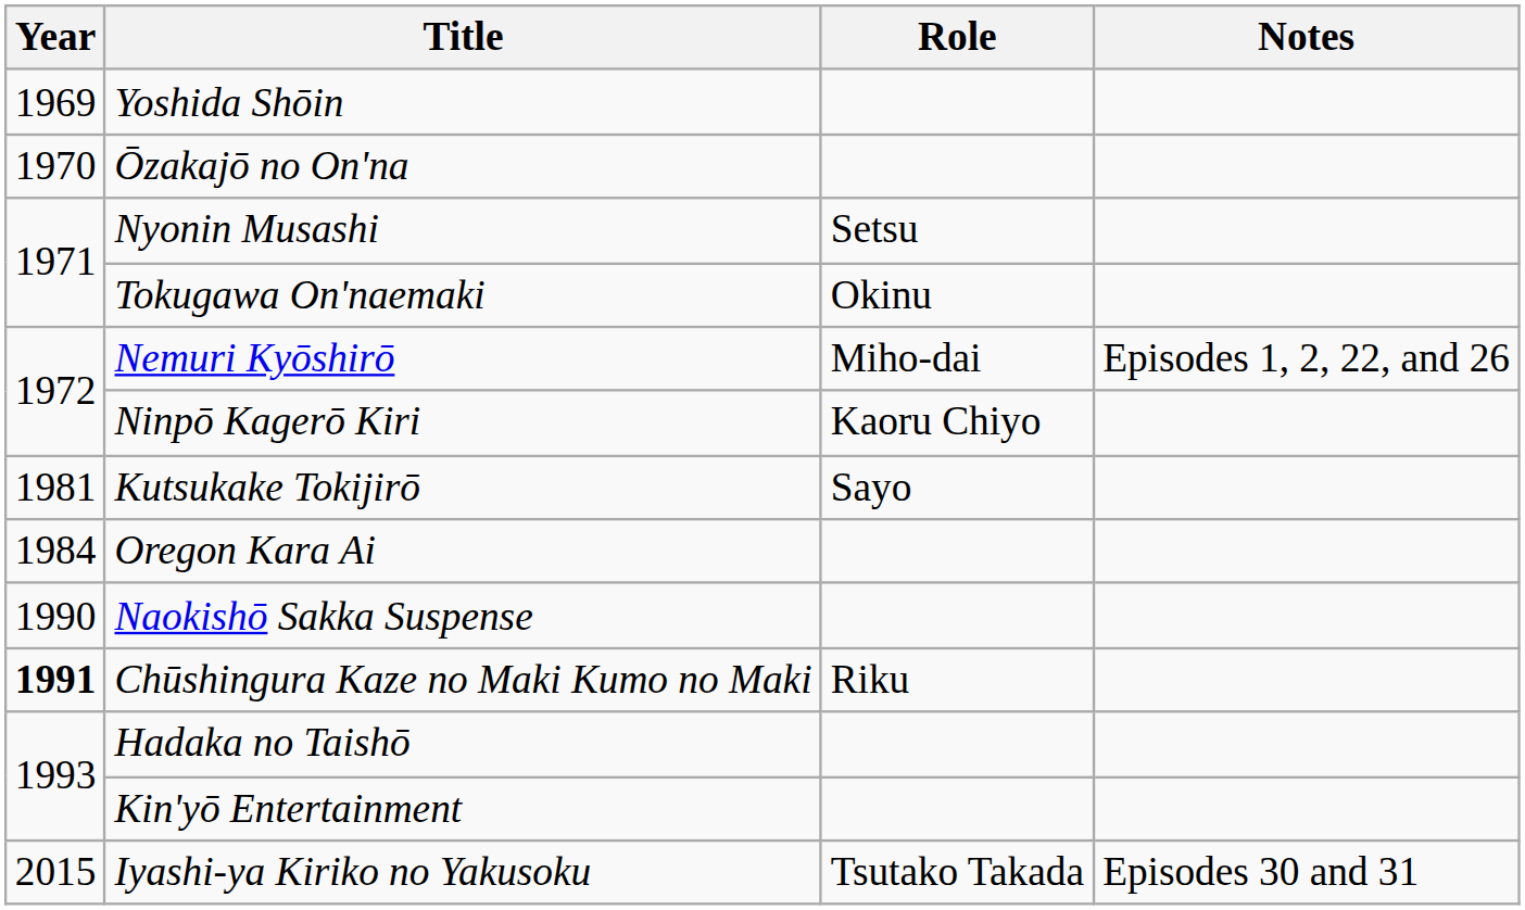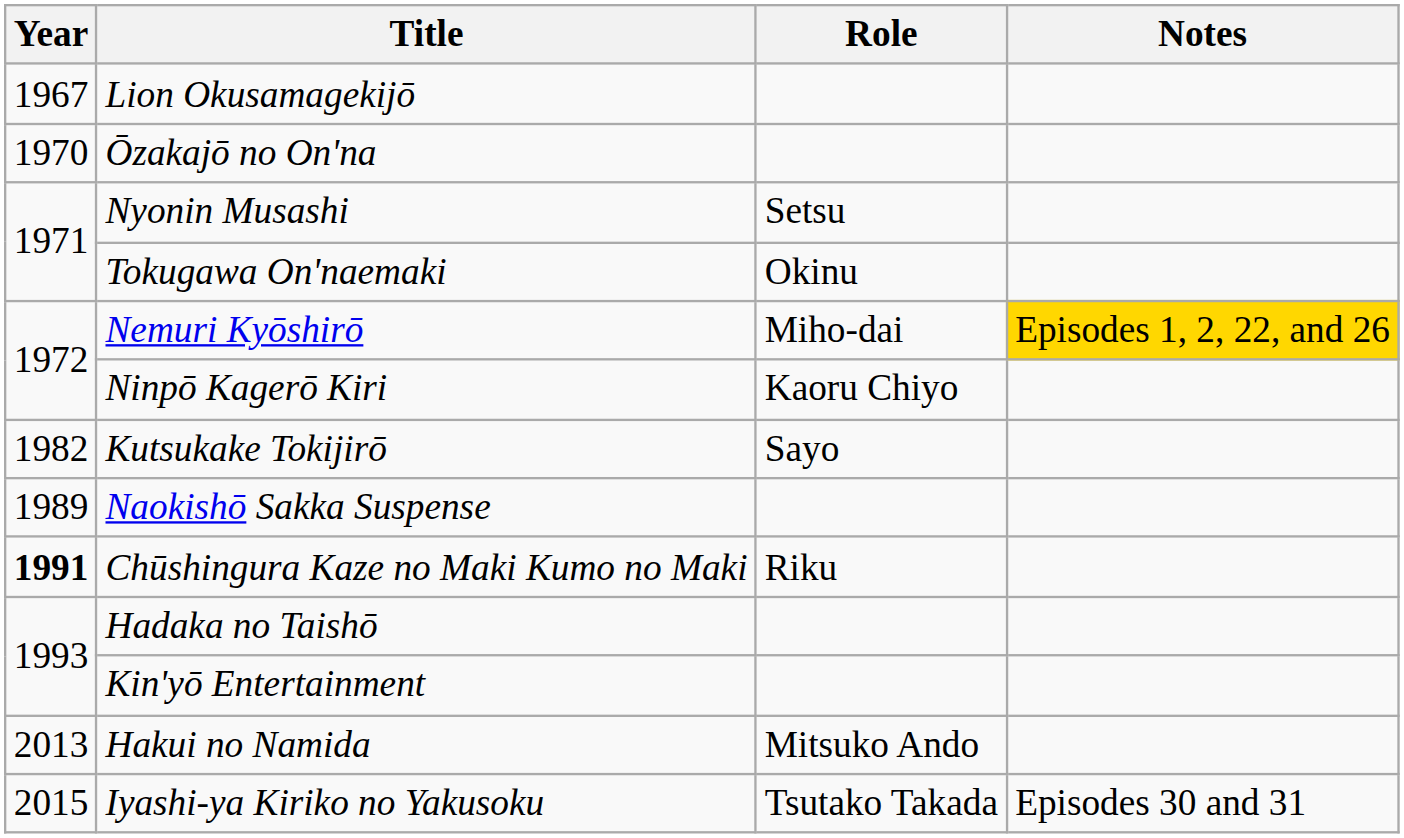 <table class="wikitable">
 <tr>
 <th>Year</th>
 <th>Title</th>
 <th>Role</th>
 <th>Notes</th>
 </tr>
 <tr>
-<td>1969</td>
-<td><em>Yoshida Shōin</em></td>
+<td>1967</td>
+<td><em>Lion Okusamagekijō</em></td>
 <td></td>
 <td></td>
 </tr>
 <tr>
 <td>1970</td>
 <td><em>Ōzakajō no On'na</em></td>
 <td></td>
 <td></td>
 </tr>
 <tr>
 <td rowspan="2">1971</td>
 <td><em>Nyonin Musashi</em></td>
 <td>Setsu</td>
 <td></td>
 </tr>
 <tr>
 <td><em>Tokugawa On'naemaki</em></td>
 <td>Okinu</td>
 <td></td>
 </tr>
 <tr>
 <td rowspan="2">1972</td>
 <td><em><a href='#'>Nemuri Kyōshirō</a></em></td>
 <td>Miho-dai</td>
-<td>Episodes 1, 2, 22, and 26</td>
+<td style="background: gold;">Episodes 1, 2, 22, and 26</td>
 </tr>
 <tr>
 <td><em>Ninpō Kagerō Kiri</em></td>
 <td>Kaoru Chiyo</td>
 <td></td>
 </tr>
 <tr>
-<td>1981</td>
+<td>1982</td>
 <td><em>Kutsukake Tokijirō</em></td>
 <td>Sayo</td>
 <td></td>
 </tr>
 <tr>
-<td>1984</td>
-<td><em>Oregon Kara Ai</em></td>
-<td></td>
-<td></td>
-</tr>
-<tr>
-<td>1990</td>
+<td>1989</td>
 <td><em><a href='#'>Naokishō</a> Sakka Suspense</em></td>
 <td></td>
 <td></td>
 </tr>
 <tr>
 <td><strong>1991</strong></td>
 <td><em>Chūshingura Kaze no Maki Kumo no Maki</em></td>
 <td>Riku</td>
 <td></td>
 </tr>
 <tr>
 <td rowspan="2">1993</td>
 <td><em>Hadaka no Taishō</em></td>
 <td></td>
 <td></td>
 </tr>
 <tr>
 <td><em>Kin'yō Entertainment</em></td>
 <td></td>
 <td></td>
 </tr>
 <tr>
+<td>2013</td>
+<td><em>Hakui no Namida</em></td>
+<td>Mitsuko Ando</td>
+<td></td>
+</tr>
+<tr>
 <td>2015</td>
 <td><em>Iyashi-ya Kiriko no Yakusoku</em></td>
 <td>Tsutako Takada</td>
 <td>Episodes 30 and 31</td>
 </tr>
 </table>
